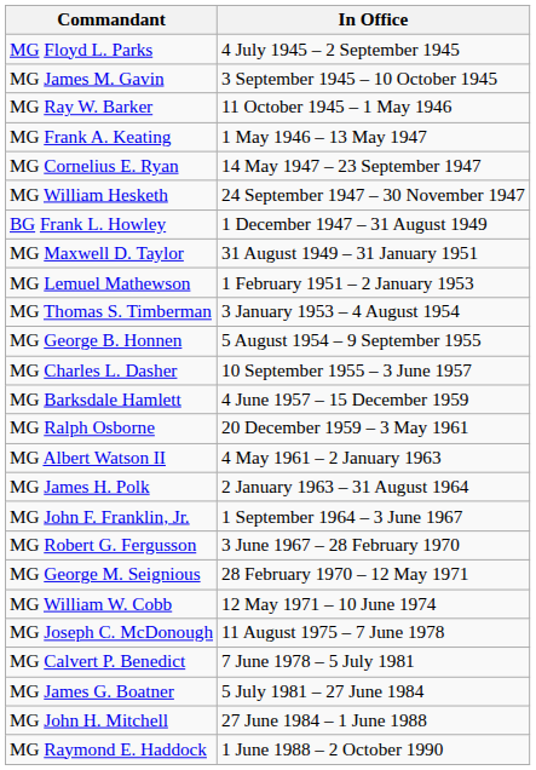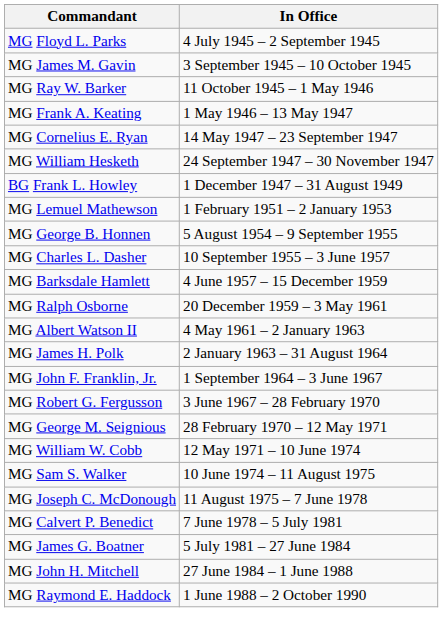 <table class="wikitable sortable">
 <tr>
 <th>Commandant</th>
 <th>In Office</th>
 </tr>
 <tr>
 <td><a href='#'>MG</a> <a href='#'>Floyd L. Parks</a></td>
 <td>4 July 1945 – 2 September 1945</td>
 </tr>
 <tr>
 <td>MG <a href='#'>James M. Gavin</a></td>
 <td>3 September 1945 – 10 October 1945</td>
 </tr>
 <tr>
 <td>MG <a href='#'>Ray W. Barker</a></td>
 <td>11 October 1945 – 1 May 1946</td>
 </tr>
 <tr>
 <td>MG <a href='#'>Frank A. Keating</a></td>
 <td>1 May 1946 – 13 May 1947</td>
 </tr>
 <tr>
 <td>MG <a href='#'>Cornelius E. Ryan</a></td>
 <td>14 May 1947 – 23 September 1947</td>
 </tr>
 <tr>
 <td>MG <a href='#'>William Hesketh</a></td>
 <td>24 September 1947 – 30 November 1947</td>
 </tr>
 <tr>
 <td><a href='#'>BG</a> <a href='#'>Frank L. Howley</a></td>
 <td>1 December 1947 – 31 August 1949</td>
 </tr>
 <tr>
-<td>MG <a href='#'>Maxwell D. Taylor</a></td>
-<td>31 August 1949 – 31 January 1951</td>
-</tr>
-<tr>
 <td>MG <a href='#'>Lemuel Mathewson</a></td>
 <td>1 February 1951 – 2 January 1953</td>
-</tr>
-<tr>
-<td>MG <a href='#'>Thomas S. Timberman</a></td>
-<td>3 January 1953 – 4 August 1954</td>
 </tr>
 <tr>
 <td>MG <a href='#'>George B. Honnen</a></td>
 <td>5 August 1954 – 9 September 1955</td>
 </tr>
 <tr>
 <td>MG <a href='#'>Charles L. Dasher</a></td>
 <td>10 September 1955 – 3 June 1957</td>
 </tr>
 <tr>
 <td>MG <a href='#'>Barksdale Hamlett</a></td>
 <td>4 June 1957 – 15 December 1959</td>
 </tr>
 <tr>
 <td>MG <a href='#'>Ralph Osborne</a></td>
 <td>20 December 1959 – 3 May 1961</td>
 </tr>
 <tr>
 <td>MG <a href='#'>Albert Watson II</a></td>
 <td>4 May 1961 – 2 January 1963</td>
 </tr>
 <tr>
 <td>MG <a href='#'>James H. Polk</a></td>
 <td>2 January 1963 – 31 August 1964</td>
 </tr>
 <tr>
 <td>MG <a href='#'>John F. Franklin, Jr.</a></td>
 <td>1 September 1964 – 3 June 1967</td>
 </tr>
 <tr>
 <td>MG <a href='#'>Robert G. Fergusson</a></td>
 <td>3 June 1967 – 28 February 1970</td>
 </tr>
 <tr>
 <td>MG <a href='#'>George M. Seignious</a></td>
 <td>28 February 1970 – 12 May 1971</td>
 </tr>
 <tr>
 <td>MG <a href='#'>William W. Cobb</a></td>
 <td>12 May 1971 – 10 June 1974</td>
 </tr>
 <tr>
+<td>MG <a href='#'>Sam S. Walker</a></td>
+<td>10 June 1974 – 11 August 1975</td>
+</tr>
+<tr>
 <td>MG <a href='#'>Joseph C. McDonough</a></td>
 <td>11 August 1975 – 7 June 1978</td>
 </tr>
 <tr>
 <td>MG <a href='#'>Calvert P. Benedict</a></td>
 <td>7 June 1978 – 5 July 1981</td>
 </tr>
 <tr>
 <td>MG <a href='#'>James G. Boatner</a></td>
 <td>5 July 1981 – 27 June 1984</td>
 </tr>
 <tr>
 <td>MG <a href='#'>John H. Mitchell</a></td>
 <td>27 June 1984 – 1 June 1988</td>
 </tr>
 <tr>
 <td>MG <a href='#'>Raymond E. Haddock</a></td>
 <td>1 June 1988 – 2 October 1990</td>
 </tr>
 </table>
